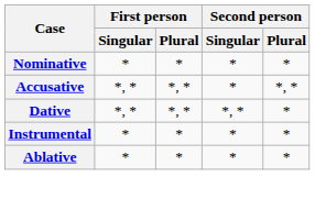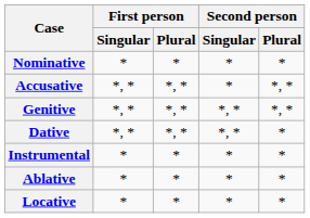 <table class="wikitable" style="text-align: center;">
 <tr>
 <th rowspan="2">Case</th>
 <th colspan="2">First person</th>
 <th colspan="2">Second person</th>
 </tr>
 <tr>
 <th>Singular</th>
 <th>Plural</th>
 <th>Singular</th>
 <th>Plural</th>
 </tr>
 <tr>
 <th><a href='#'>Nominative</a></th>
 <td>*</td>
 <td>*</td>
 <td>*</td>
 <td>*</td>
 </tr>
 <tr>
 <th><a href='#'>Accusative</a></th>
 <td>*, *</td>
 <td>*, *</td>
 <td>*</td>
 <td>*, *</td>
 </tr>
 <tr>
+<th><a href='#'>Genitive</a></th>
+<td>*, *</td>
+<td>*, *</td>
+<td>*, *</td>
+<td>*, *</td>
+</tr>
+<tr>
 <th><a href='#'>Dative</a></th>
 <td>*, *</td>
 <td>*, *</td>
 <td>*, *</td>
 <td>*</td>
 </tr>
 <tr>
 <th><a href='#'>Instrumental</a></th>
 <td>*</td>
 <td>*</td>
 <td>*</td>
 <td>*</td>
 </tr>
 <tr>
 <th><a href='#'>Ablative</a></th>
 <td>*</td>
 <td>*</td>
 <td>*</td>
 <td>*</td>
 </tr>
+<tr>
+<th><a href='#'>Locative</a></th>
+<td>*</td>
+<td>*</td>
+<td>*</td>
+<td>*</td>
+</tr>
 </table>
